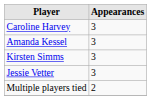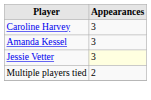 <table class="wikitable">
 <tr>
 <th style="background:#e5e5e5;">Player</th>
 <th style="background:#e5e5e5;">Appearances</th>
 </tr>
 <tr>
 <td><a href='#'>Caroline Harvey</a></td>
 <td>3</td>
 </tr>
 <tr>
 <td><a href='#'>Amanda Kessel</a></td>
 <td>3</td>
 </tr>
 <tr>
-<td><a href='#'>Kirsten Simms</a></td>
-<td>3</td>
-</tr>
-<tr>
 <td><a href='#'>Jessie Vetter</a></td>
-<td>3</td>
+<td style="background: lightyellow;">3</td>
 </tr>
 <tr>
 <td>Multiple players tied</td>
 <td>2</td>
 </tr>
 <tr>
 </tr>
 </table>
